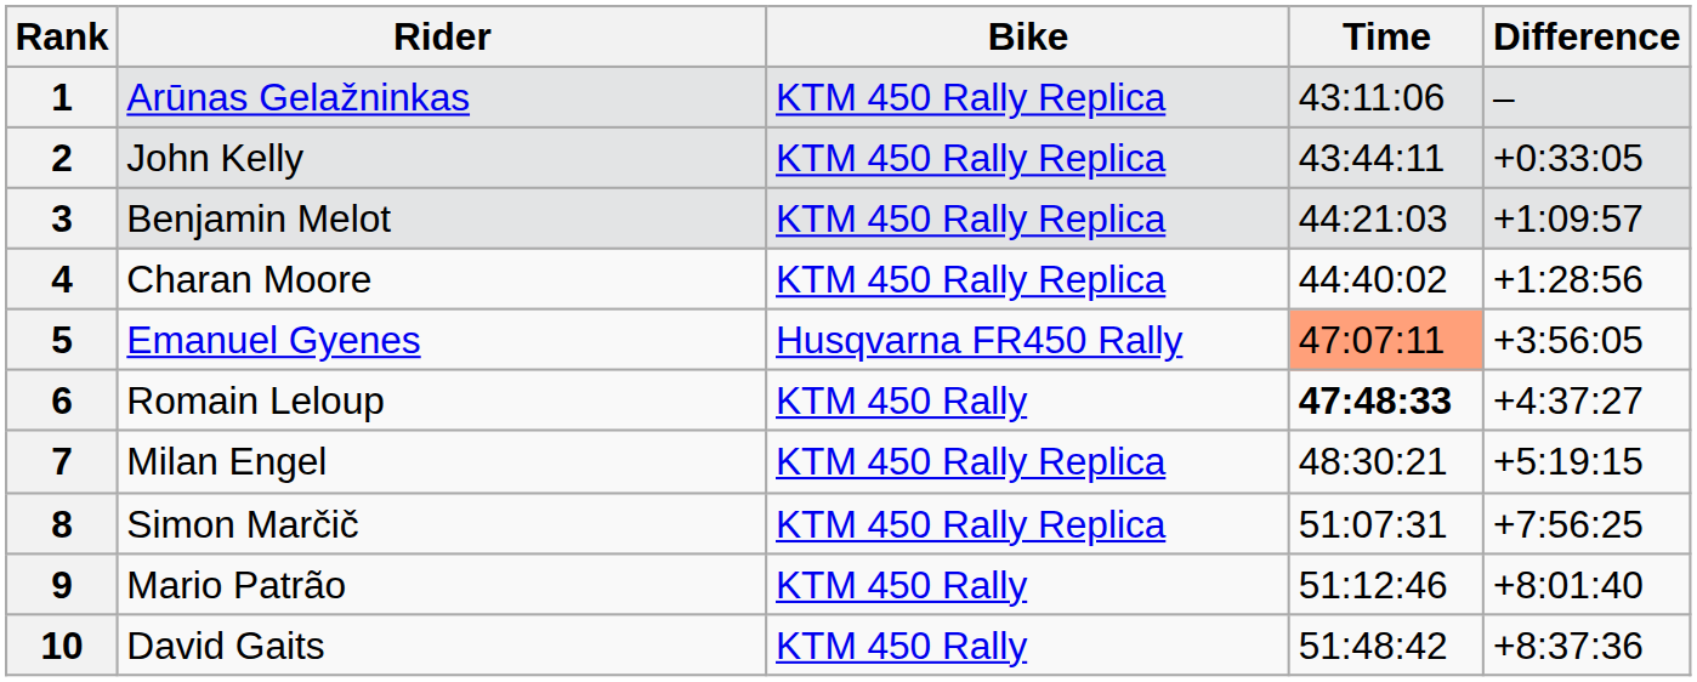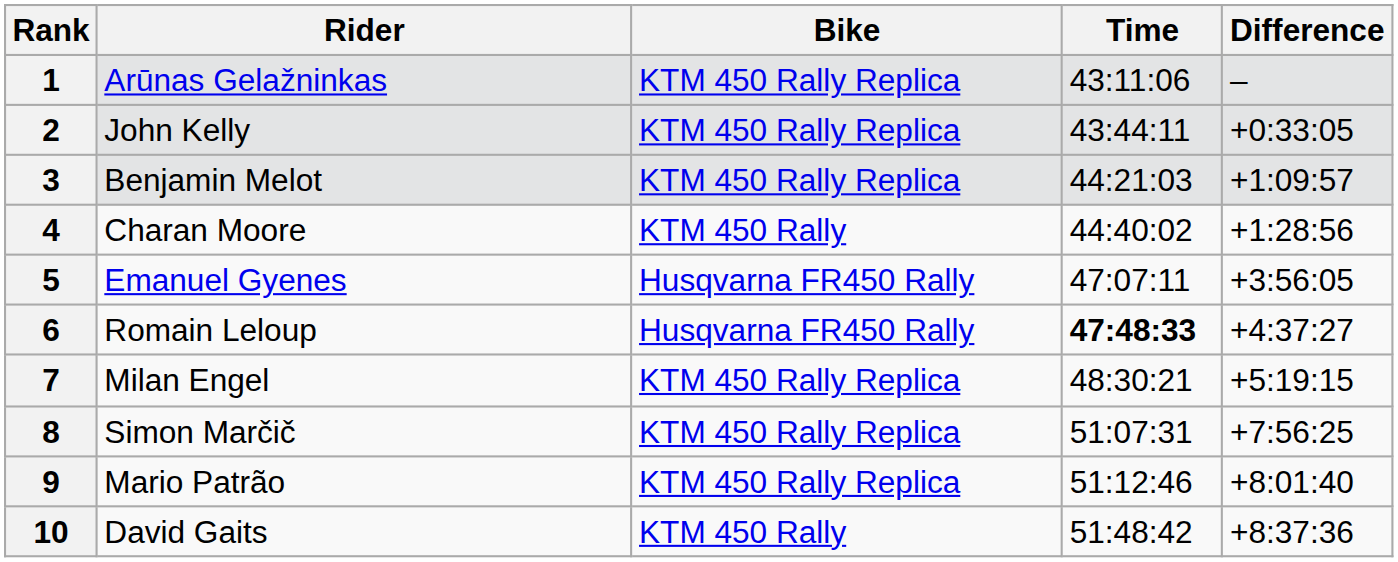 <table class="wikitable" style="font-size:95%">
 <tr>
 <th>Rank</th>
 <th style="width:250px;">Rider</th>
 <th style="width:200px;">Bike</th>
 <th style="width:70px;">Time</th>
 <th style="width:70px;">Difference</th>
 </tr>
 <tr style="background:#e3e4e5;">
 <th>1</th>
 <td> <a href='#'>Arūnas Gelažninkas</a></td>
 <td><a href='#'>KTM 450 Rally Replica</a></td>
 <td>43:11:06</td>
 <td>–</td>
 </tr>
 <tr style="background:#e3e4e5;">
 <th>2</th>
 <td> John Kelly</td>
 <td><a href='#'>KTM 450 Rally Replica</a></td>
 <td>43:44:11</td>
 <td>+0:33:05</td>
 </tr>
 <tr style="background:#e3e4e5;">
 <th>3</th>
 <td> Benjamin Melot</td>
 <td><a href='#'>KTM 450 Rally Replica</a></td>
 <td>44:21:03</td>
 <td>+1:09:57</td>
 </tr>
 <tr>
 <th>4</th>
 <td> Charan Moore</td>
-<td><a href='#'>KTM 450 Rally Replica</a></td>
+<td><a href='#'>KTM 450 Rally</a></td>
 <td>44:40:02</td>
 <td>+1:28:56</td>
 </tr>
 <tr>
 <th>5</th>
 <td> <a href='#'>Emanuel Gyenes</a></td>
 <td><a href='#'>Husqvarna FR450 Rally</a></td>
-<td style="background: lightsalmon;">47:07:11</td>
+<td>47:07:11</td>
 <td>+3:56:05</td>
 </tr>
 <tr>
 <th>6</th>
 <td> Romain Leloup</td>
-<td><a href='#'>KTM 450 Rally</a></td>
+<td><a href='#'>Husqvarna FR450 Rally</a></td>
 <td><strong>47:48:33</strong></td>
 <td>+4:37:27</td>
 </tr>
 <tr>
 <th>7</th>
 <td> Milan Engel</td>
 <td><a href='#'>KTM 450 Rally Replica</a></td>
 <td>48:30:21</td>
 <td>+5:19:15</td>
 </tr>
 <tr>
 <th>8</th>
 <td> Simon Marčič</td>
 <td><a href='#'>KTM 450 Rally Replica</a></td>
 <td>51:07:31</td>
 <td>+7:56:25</td>
 </tr>
 <tr>
 <th>9</th>
 <td> Mario Patrão</td>
-<td><a href='#'>KTM 450 Rally</a></td>
+<td><a href='#'>KTM 450 Rally Replica</a></td>
 <td>51:12:46</td>
 <td>+8:01:40</td>
 </tr>
 <tr>
 <th>10</th>
 <td> David Gaits</td>
 <td><a href='#'>KTM 450 Rally</a></td>
 <td>51:48:42</td>
 <td>+8:37:36</td>
 </tr>
 </table>
